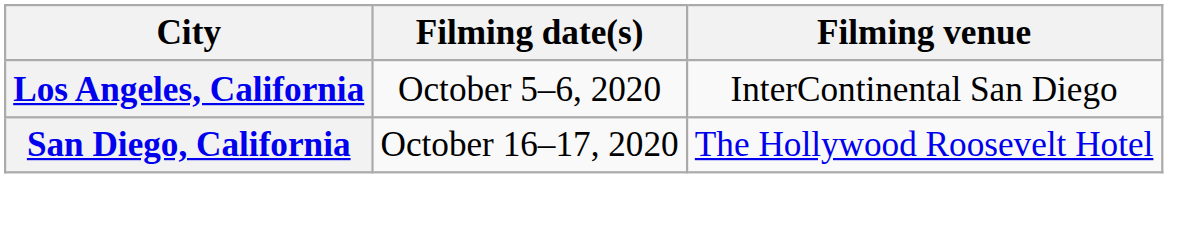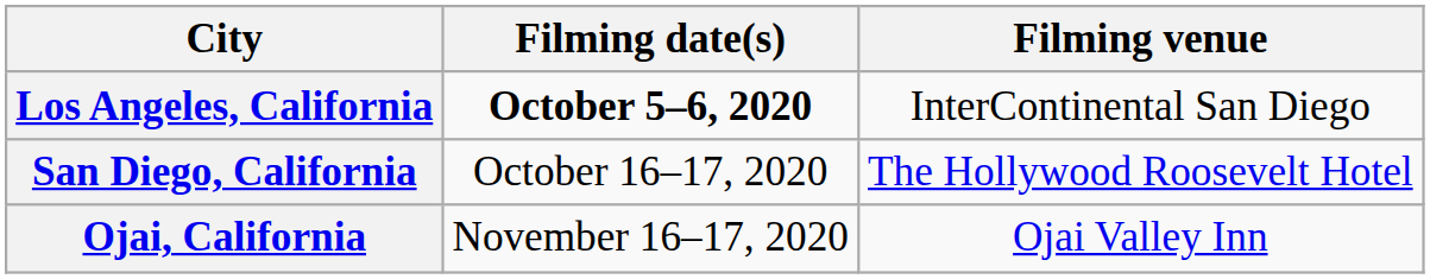 <table class="wikitable sortable" style=" text-align:center">
 <tr>
 <th scope="col">City</th>
 <th scope="col">Filming date(s)</th>
 <th scope="col" class="unsortable">Filming venue</th>
 </tr>
 <tr>
 <th scope="row"><a href='#'>Los Angeles, California</a></th>
-<td>October 5–6, 2020</td>
+<td><strong>October 5–6, 2020</strong></td>
 <td>InterContinental San Diego</td>
 </tr>
 <tr>
 <th scope="row"><a href='#'>San Diego, California</a></th>
 <td>October 16–17, 2020</td>
 <td><a href='#'>The Hollywood Roosevelt Hotel</a></td>
 </tr>
+<tr>
+<th scope="row"><a href='#'>Ojai, California</a></th>
+<td>November 16–17, 2020</td>
+<td><a href='#'>Ojai Valley Inn</a></td>
+</tr>
 </table>
